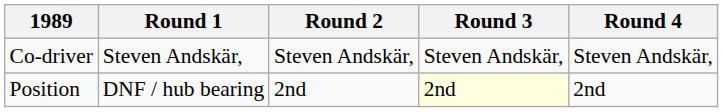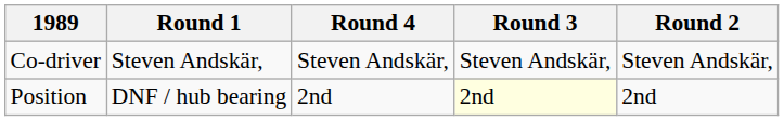 <table class="wikitable">
 <tr>
 <th>1989</th>
 <th>Round 1</th>
+<th>Round 4</th>
+<th>Round 3</th>
 <th>Round 2</th>
-<th>Round 3</th>
-<th>Round 4</th>
 </tr>
 <tr>
 <td>Co-driver</td>
 <td>Steven Andskär, </td>
 <td>Steven Andskär, </td>
 <td>Steven Andskär, </td>
 <td>Steven Andskär, </td>
 </tr>
 <tr>
 <td>Position</td>
 <td>DNF / hub bearing</td>
 <td>2nd</td>
 <td style="background: lightyellow;">2nd</td>
 <td>2nd</td>
 </tr>
 </table>
